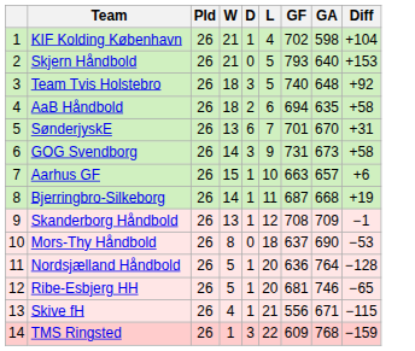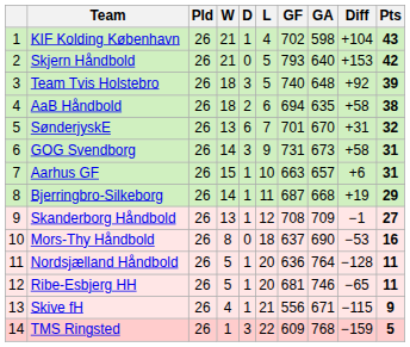 <table class="wikitable sortable" style="text-align:center">
 <tr>
 <th></th>
 <th width="175">Team</th>
 <th>Pld</th>
 <th>W</th>
 <th>D</th>
 <th>L</th>
 <th>GF</th>
 <th>GA</th>
 <th>Diff</th>
+<th>Pts</th>
 </tr>
 <tr style="background: #D0F0C0;">
 <td>1</td>
 <td align=left> <a href='#'>KIF Kolding København</a></td>
 <td>26</td>
 <td>21</td>
 <td>1</td>
 <td>4</td>
 <td>702</td>
 <td>598</td>
 <td>+104</td>
+<td><strong>43</strong></td>
 </tr>
 <tr style="background: #D0F0C0;">
 <td>2</td>
 <td align=left> <a href='#'>Skjern Håndbold</a></td>
 <td>26</td>
 <td>21</td>
 <td>0</td>
 <td>5</td>
 <td>793</td>
 <td>640</td>
 <td>+153</td>
+<td><strong>42</strong></td>
 </tr>
 <tr style="background: #D0F0C0;">
 <td>3</td>
 <td align=left> <a href='#'>Team Tvis Holstebro</a></td>
 <td>26</td>
 <td>18</td>
 <td>3</td>
 <td>5</td>
 <td>740</td>
 <td>648</td>
 <td>+92</td>
+<td><strong>39</strong></td>
 </tr>
 <tr style="background: #D0F0C0;">
 <td>4</td>
 <td align=left> <a href='#'>AaB Håndbold</a></td>
 <td>26</td>
 <td>18</td>
 <td>2</td>
 <td>6</td>
 <td>694</td>
 <td>635</td>
 <td>+58</td>
+<td><strong>38</strong></td>
 </tr>
 <tr style="background: #D0F0C0;">
 <td>5</td>
 <td align=left> <a href='#'>SønderjyskE</a></td>
 <td>26</td>
 <td>13</td>
 <td>6</td>
 <td>7</td>
 <td>701</td>
 <td>670</td>
 <td>+31</td>
+<td><strong>32</strong></td>
 </tr>
 <tr style="background: #D0F0C0;">
 <td>6</td>
 <td align=left> <a href='#'>GOG Svendborg</a></td>
 <td>26</td>
 <td>14</td>
 <td>3</td>
 <td>9</td>
 <td>731</td>
 <td>673</td>
 <td>+58</td>
+<td><strong>31</strong></td>
 </tr>
 <tr style="background: #D0F0C0;">
 <td>7</td>
 <td align=left> <a href='#'>Aarhus GF</a></td>
 <td>26</td>
 <td>15</td>
 <td>1</td>
 <td>10</td>
 <td>663</td>
 <td>657</td>
 <td>+6</td>
+<td><strong>31</strong></td>
 </tr>
 <tr style="background: #D0F0C0;">
 <td>8</td>
 <td align=left> <a href='#'>Bjerringbro-Silkeborg</a></td>
 <td>26</td>
 <td>14</td>
 <td>1</td>
 <td>11</td>
 <td>687</td>
 <td>668</td>
 <td>+19</td>
+<td><strong>29</strong></td>
 </tr>
 <tr style="background: #FFE6E6;">
 <td>9</td>
 <td align=left> <a href='#'>Skanderborg Håndbold</a></td>
 <td>26</td>
 <td>13</td>
 <td>1</td>
 <td>12</td>
 <td>708</td>
 <td>709</td>
 <td>−1</td>
+<td><strong>27</strong></td>
 </tr>
 <tr style="background: #FFE6E6;">
 <td>10</td>
 <td align=left> <a href='#'>Mors-Thy Håndbold</a></td>
 <td>26</td>
 <td>8</td>
 <td>0</td>
 <td>18</td>
 <td>637</td>
 <td>690</td>
 <td>−53</td>
+<td><strong>16</strong></td>
 </tr>
 <tr style="background: #FFE6E6;">
 <td>11</td>
 <td align=left> <a href='#'>Nordsjælland Håndbold</a></td>
 <td>26</td>
 <td>5</td>
 <td>1</td>
 <td>20</td>
 <td>636</td>
 <td>764</td>
 <td>−128</td>
+<td><strong>11</strong></td>
 </tr>
 <tr style="background: #FFE6E6;">
 <td>12</td>
 <td align=left> <a href='#'>Ribe-Esbjerg HH</a></td>
 <td>26</td>
 <td>5</td>
 <td>1</td>
 <td>20</td>
 <td>681</td>
 <td>746</td>
 <td>−65</td>
+<td><strong>11</strong></td>
 </tr>
 <tr style="background: #FFE6E6;">
 <td>13</td>
 <td align=left> <a href='#'>Skive fH</a></td>
 <td>26</td>
 <td>4</td>
 <td>1</td>
 <td>21</td>
 <td>556</td>
 <td>671</td>
 <td>−115</td>
+<td><strong>9</strong></td>
 </tr>
 <tr style="background: #FFCCCC;">
 <td>14</td>
 <td align=left> <a href='#'>TMS Ringsted</a></td>
 <td>26</td>
 <td>1</td>
 <td>3</td>
 <td>22</td>
 <td>609</td>
 <td>768</td>
 <td>−159</td>
+<td><strong>5</strong></td>
 </tr>
 </table>
